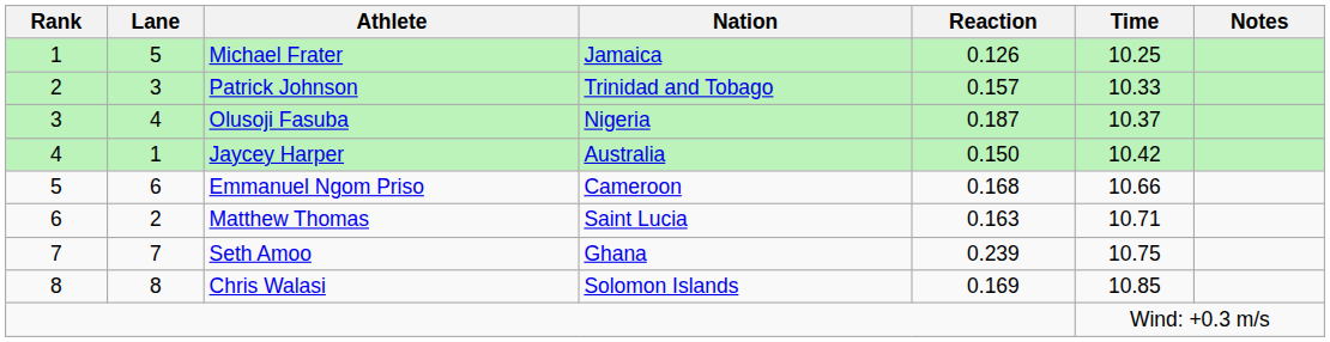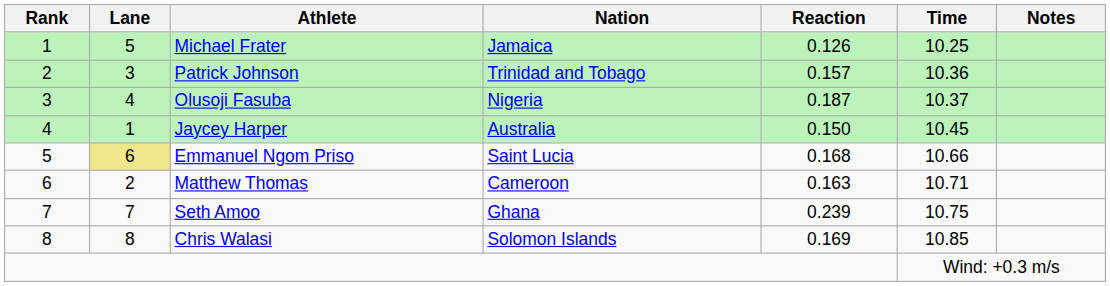 <table class="wikitable sortable" style="text-align:center;width: 80%">
 <tr>
 <th>Rank</th>
 <th>Lane</th>
 <th>Athlete</th>
 <th>Nation</th>
 <th>Reaction</th>
 <th>Time</th>
 <th>Notes</th>
 </tr>
 <tr bgcolor="#bbf3bb">
 <td>1</td>
 <td>5</td>
 <td align="left"><a href='#'>Michael Frater</a></td>
 <td align="left"> <a href='#'>Jamaica</a></td>
 <td>0.126</td>
 <td>10.25</td>
 <td></td>
 </tr>
 <tr bgcolor="#bbf3bb">
 <td>2</td>
 <td>3</td>
 <td align="left"><a href='#'>Patrick Johnson</a></td>
 <td align="left"> <a href='#'>Trinidad and Tobago</a></td>
 <td>0.157</td>
-<td>10.33</td>
+<td>10.36</td>
 <td></td>
 </tr>
 <tr bgcolor="#bbf3bb">
 <td>3</td>
 <td>4</td>
 <td align="left"><a href='#'>Olusoji Fasuba</a></td>
 <td align="left"> <a href='#'>Nigeria</a></td>
 <td>0.187</td>
 <td>10.37</td>
 <td></td>
 </tr>
 <tr bgcolor="#bbf3bb">
 <td>4</td>
 <td>1</td>
 <td align="left"><a href='#'>Jaycey Harper</a></td>
 <td align="left"> <a href='#'>Australia</a></td>
 <td>0.150</td>
-<td>10.42</td>
+<td>10.45</td>
 <td></td>
 </tr>
 <tr>
 <td>5</td>
-<td>6</td>
+<td style="background: khaki;">6</td>
 <td align="left"><a href='#'>Emmanuel Ngom Priso</a></td>
-<td align="left"> <a href='#'>Cameroon</a></td>
+<td align="left"> <a href='#'>Saint Lucia</a></td>
 <td>0.168</td>
 <td>10.66</td>
 <td></td>
 </tr>
 <tr>
 <td>6</td>
 <td>2</td>
 <td align="left"><a href='#'>Matthew Thomas</a></td>
-<td align="left"> <a href='#'>Saint Lucia</a></td>
+<td align="left"> <a href='#'>Cameroon</a></td>
 <td>0.163</td>
 <td>10.71</td>
 <td></td>
 </tr>
 <tr>
 <td>7</td>
 <td>7</td>
 <td align="left"><a href='#'>Seth Amoo</a></td>
 <td align="left"> <a href='#'>Ghana</a></td>
 <td>0.239</td>
 <td>10.75</td>
 <td></td>
 </tr>
 <tr>
 <td>8</td>
 <td>8</td>
 <td align="left"><a href='#'>Chris Walasi</a></td>
 <td align="left"> <a href='#'>Solomon Islands</a></td>
 <td>0.169</td>
 <td>10.85</td>
 <td></td>
 </tr>
 <tr>
 <td colspan="5"></td>
 <td colspan="2">Wind: +0.3 m/s</td>
 </tr>
 </table>
